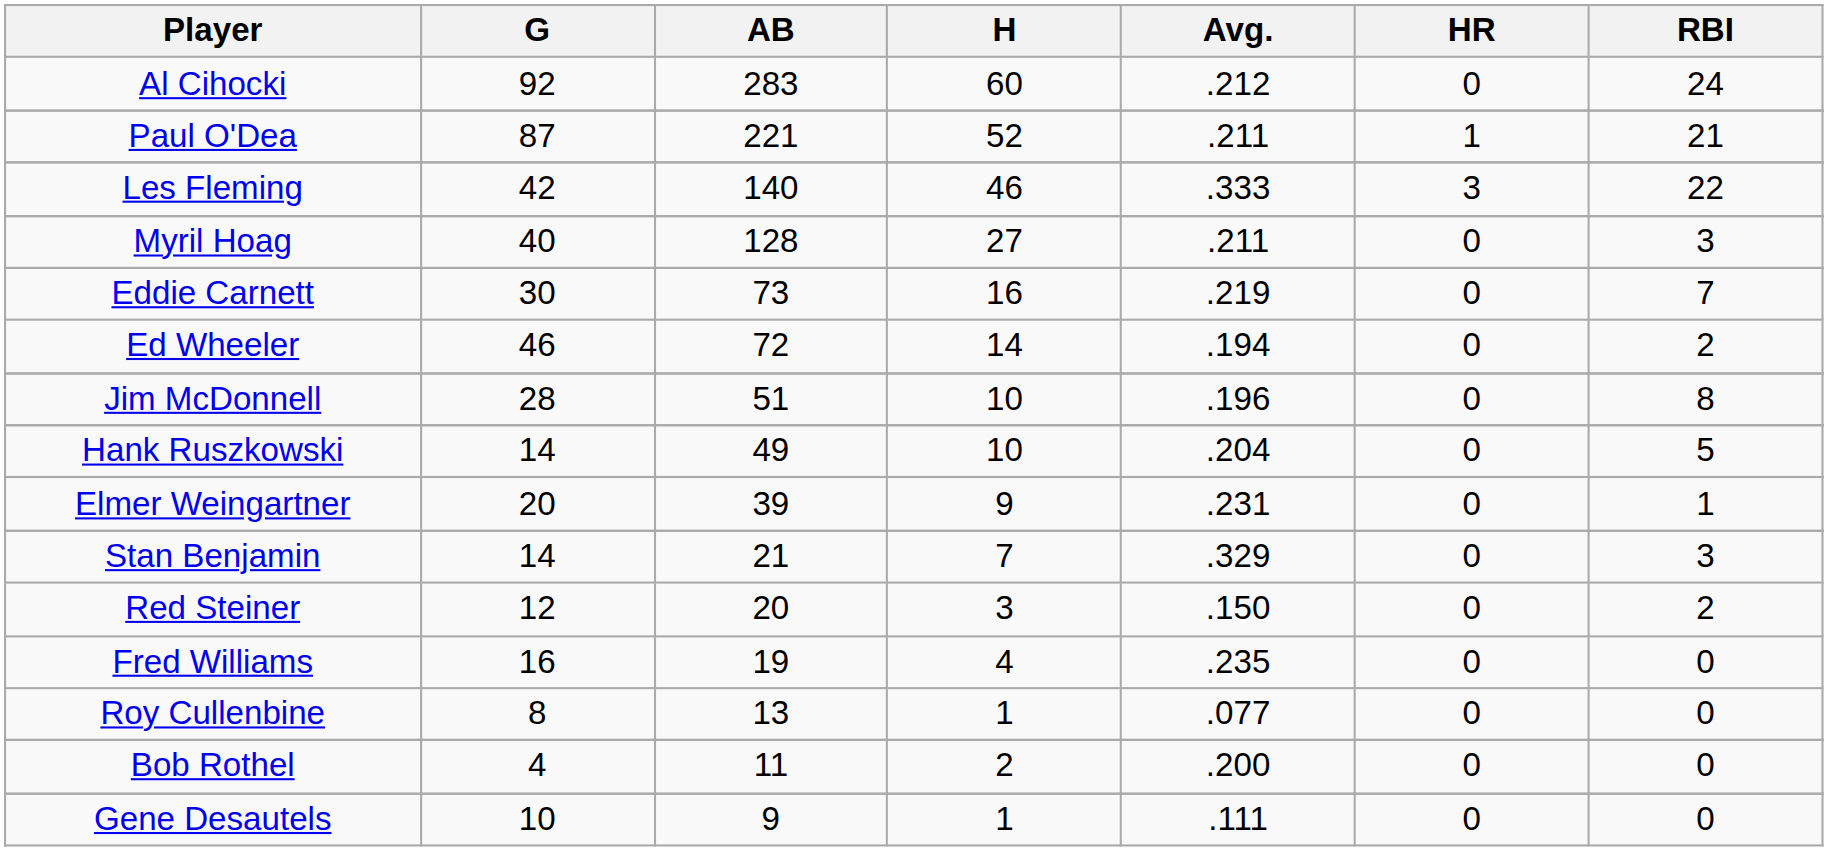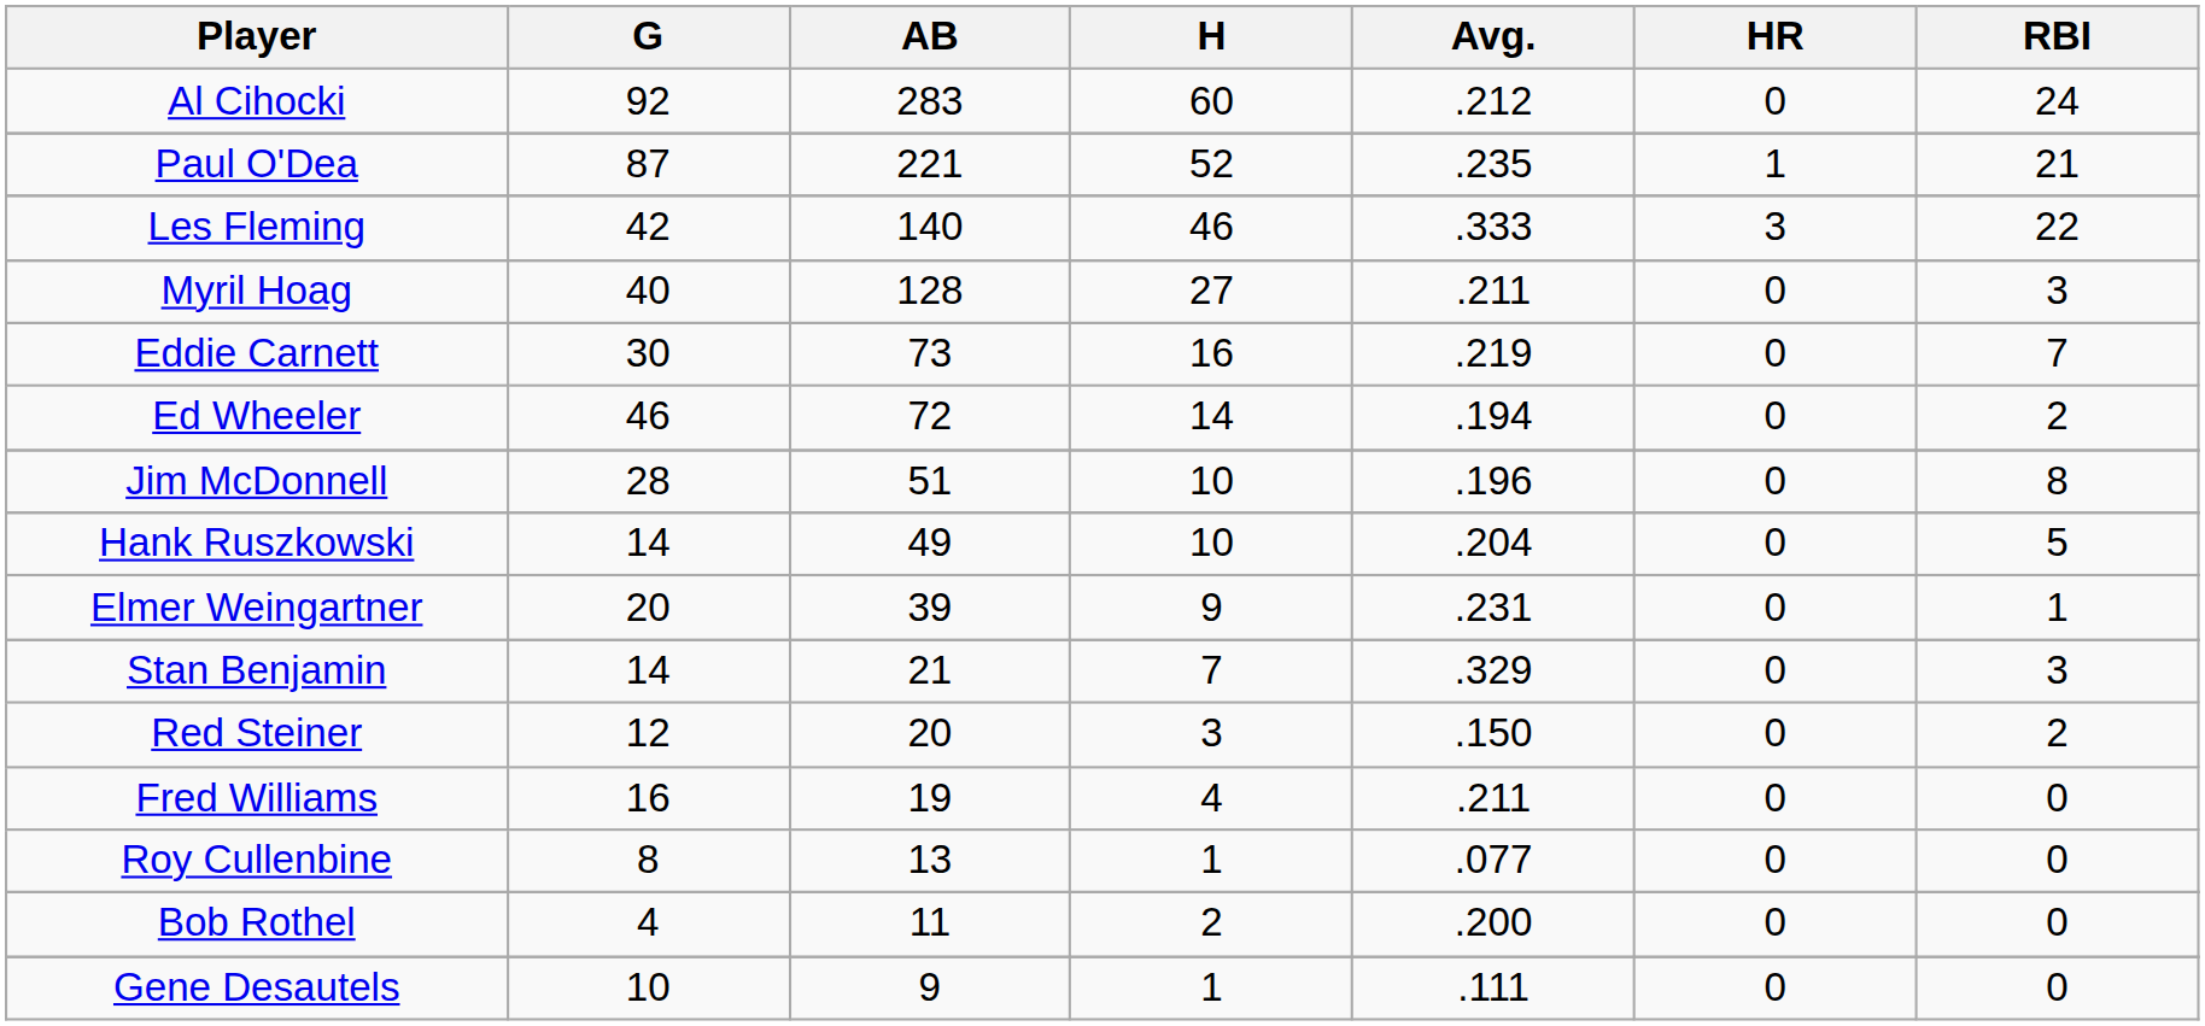 <table class="wikitable sortable">
 <tr>
 <th bgcolor="#DDDDFF" width="16%">Player</th>
 <th bgcolor="#DDDDFF" width="9%">G</th>
 <th bgcolor="#DDDDFF" width="9%">AB</th>
 <th bgcolor="#DDDDFF" width="9%">H</th>
 <th bgcolor="#DDDDFF" width="9%">Avg.</th>
 <th bgcolor="#DDDDFF" width="9%">HR</th>
 <th bgcolor="#DDDDFF" width="9%">RBI</th>
 </tr>
 <tr align="center">
 <td><a href='#'>Al Cihocki</a></td>
 <td>92</td>
 <td>283</td>
 <td>60</td>
 <td>.212</td>
 <td>0</td>
 <td>24</td>
 </tr>
 <tr>
 </tr>
 <tr align="center">
 <td><a href='#'>Paul O'Dea</a></td>
 <td>87</td>
 <td>221</td>
 <td>52</td>
-<td>.211</td>
+<td>.235</td>
 <td>1</td>
 <td>21</td>
 </tr>
 <tr>
 </tr>
 <tr align="center">
 <td><a href='#'>Les Fleming</a></td>
 <td>42</td>
 <td>140</td>
 <td>46</td>
 <td>.333</td>
 <td>3</td>
 <td>22</td>
 </tr>
 <tr>
 </tr>
 <tr align="center">
 <td><a href='#'>Myril Hoag</a></td>
 <td>40</td>
 <td>128</td>
 <td>27</td>
 <td>.211</td>
 <td>0</td>
 <td>3</td>
 </tr>
 <tr>
 </tr>
 <tr align="center">
 <td><a href='#'>Eddie Carnett</a></td>
 <td>30</td>
 <td>73</td>
 <td>16</td>
 <td>.219</td>
 <td>0</td>
 <td>7</td>
 </tr>
 <tr align=center>
 <td><a href='#'>Ed Wheeler</a></td>
 <td>46</td>
 <td>72</td>
 <td>14</td>
 <td>.194</td>
 <td>0</td>
 <td>2</td>
 </tr>
 <tr>
 </tr>
 <tr align="center">
 </tr>
 <tr>
 </tr>
 <tr align="center">
 <td><a href='#'>Jim McDonnell</a></td>
 <td>28</td>
 <td>51</td>
 <td>10</td>
 <td>.196</td>
 <td>0</td>
 <td>8</td>
 </tr>
 <tr>
 </tr>
 <tr align="center">
 <td><a href='#'>Hank Ruszkowski</a></td>
 <td>14</td>
 <td>49</td>
 <td>10</td>
 <td>.204</td>
 <td>0</td>
 <td>5</td>
 </tr>
 <tr>
 </tr>
 <tr align="center">
 <td><a href='#'>Elmer Weingartner</a></td>
 <td>20</td>
 <td>39</td>
 <td>9</td>
 <td>.231</td>
 <td>0</td>
 <td>1</td>
 </tr>
 <tr>
 </tr>
 <tr align="center">
 <td><a href='#'>Stan Benjamin</a></td>
 <td>14</td>
 <td>21</td>
 <td>7</td>
 <td>.329</td>
 <td>0</td>
 <td>3</td>
 </tr>
 <tr align=center>
 <td><a href='#'>Red Steiner</a></td>
 <td>12</td>
 <td>20</td>
 <td>3</td>
 <td>.150</td>
 <td>0</td>
 <td>2</td>
 </tr>
 <tr align=center>
 <td><a href='#'>Fred Williams</a></td>
 <td>16</td>
 <td>19</td>
 <td>4</td>
-<td>.235</td>
+<td>.211</td>
 <td>0</td>
 <td>0</td>
 </tr>
 <tr align=center>
 <td><a href='#'>Roy Cullenbine</a></td>
 <td>8</td>
 <td>13</td>
 <td>1</td>
 <td>.077</td>
 <td>0</td>
 <td>0</td>
 </tr>
 <tr>
 </tr>
 <tr align="center">
 <td><a href='#'>Bob Rothel</a></td>
 <td>4</td>
 <td>11</td>
 <td>2</td>
 <td>.200</td>
 <td>0</td>
 <td>0</td>
 </tr>
 <tr>
 </tr>
 <tr align="center">
 <td><a href='#'>Gene Desautels</a></td>
 <td>10</td>
 <td>9</td>
 <td>1</td>
 <td>.111</td>
 <td>0</td>
 <td>0</td>
 </tr>
 </table>
